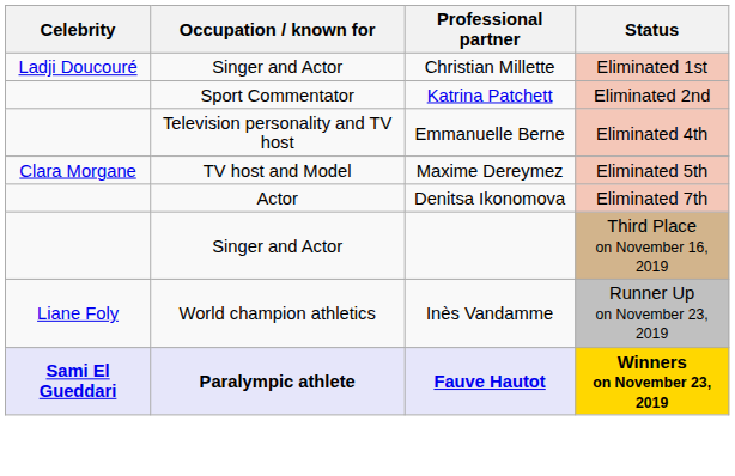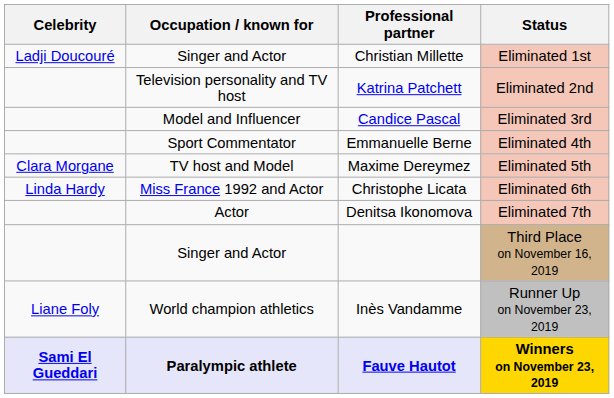 <table class="wikitable sortable" style="margin:auto; text-align:center; font-size:95%;">
 <tr>
 <th>Celebrity</th>
 <th>Occupation / known for</th>
 <th>Professional partner</th>
 <th>Status</th>
 </tr>
 <tr>
 <td><a href='#'>Ladji Doucouré</a></td>
 <td>Singer and Actor</td>
 <td>Christian Millette</td>
 <td style="background-color:#f4c7b8;">Eliminated 1st<br></td>
 </tr>
 <tr>
 <td></td>
-<td>Sport Commentator</td>
+<td>Television personality and TV host</td>
 <td><a href='#'>Katrina Patchett</a></td>
 <td style="background-color:#f4c7b8;">Eliminated 2nd<br></td>
 </tr>
 <tr>
 <td></td>
-<td>Television personality and TV host</td>
+<td>Model and Influencer</td>
+<td><a href='#'>Candice Pascal</a></td>
+<td style="background-color:#f4c7b8;">Eliminated 3rd<br></td>
+</tr>
+<tr>
+<td></td>
+<td>Sport Commentator</td>
 <td>Emmanuelle Berne</td>
 <td style="background-color:#f4c7b8;">Eliminated 4th<br></td>
 </tr>
 <tr>
 <td><a href='#'>Clara Morgane</a></td>
 <td>TV host and Model</td>
 <td>Maxime Dereymez</td>
 <td style="background-color:#f4c7b8;">Eliminated 5th<br></td>
+</tr>
+<tr>
+<td><a href='#'>Linda Hardy</a></td>
+<td><a href='#'>Miss France</a> 1992 and Actor</td>
+<td>Christophe Licata</td>
+<td style="background-color:#f4c7b8;">Eliminated 6th<br></td>
 </tr>
 <tr>
 <td></td>
 <td>Actor</td>
 <td>Denitsa Ikonomova</td>
 <td style="background-color:#f4c7b8;">Eliminated 7th<br></td>
 </tr>
 <tr>
 <td></td>
 <td>Singer and Actor</td>
 <td></td>
 <td style="background:tan">Third Place <br> <small> on November 16, 2019 </small></td>
 </tr>
 <tr>
 <td><a href='#'>Liane Foly</a></td>
 <td>World champion athletics</td>
 <td>Inès Vandamme</td>
 <td bgcolor=silver>Runner Up<br><small>on November 23, 2019</small></td>
 </tr>
 <tr>
 <td style="background:lavender;"><strong><a href='#'>Sami El Gueddari</a></strong></td>
 <td style="background:lavender;"><strong>Paralympic athlete</strong></td>
 <td style="background:lavender;"><strong><a href='#'>Fauve Hautot</a></strong></td>
 <td bgcolor=gold><strong>Winners<br><small>on November 23, 2019</small></strong></td>
 </tr>
 </table>
